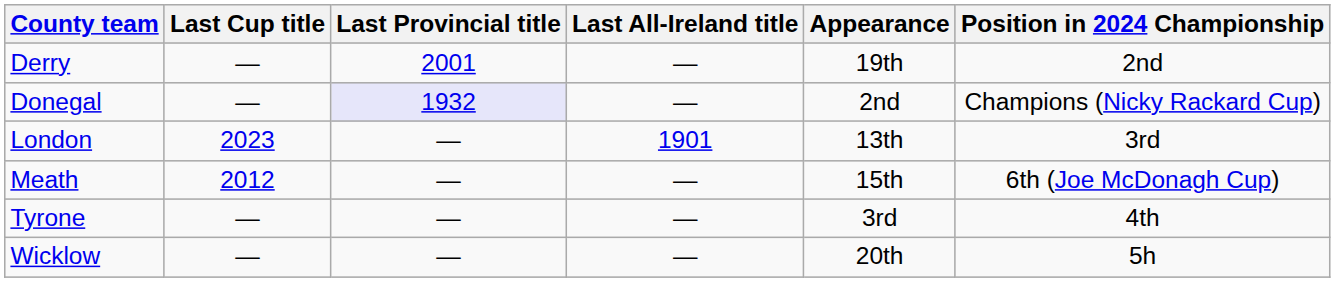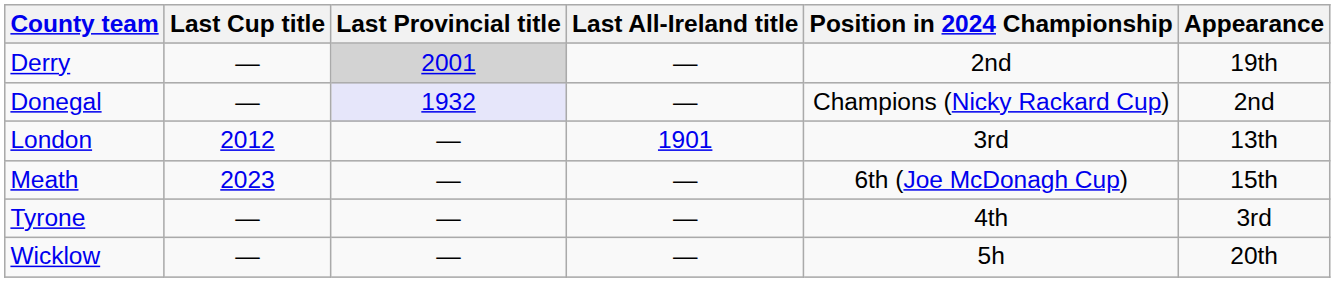 <table class="wikitable sortable" style="text-align:center">
 <tr>
 <th><a href='#'>County team</a></th>
 <th>Last Cup title</th>
 <th>Last Provincial title</th>
 <th>Last All-Ireland title</th>
+<th>Position in <a href='#'>2024</a> Championship</th>
 <th>Appearance</th>
-<th>Position in <a href='#'>2024</a> Championship</th>
 </tr>
 <tr>
 <td style="text-align:left"> <a href='#'>Derry</a></td>
 <td>—</td>
-<td><a href='#'>2001</a></td>
+<td style="background: lightgrey;"><a href='#'>2001</a></td>
 <td>—</td>
+<td>2nd</td>
 <td>19th</td>
-<td>2nd</td>
 </tr>
 <tr>
 <td style="text-align:left"> <a href='#'>Donegal</a></td>
 <td>—</td>
 <td style="background: lavender;"><a href='#'>1932</a></td>
 <td>—</td>
+<td>Champions (<a href='#'>Nicky Rackard Cup</a>)</td>
 <td>2nd</td>
-<td>Champions (<a href='#'>Nicky Rackard Cup</a>)</td>
 </tr>
 <tr>
 <td style="text-align:left"> <a href='#'>London</a></td>
-<td><a href='#'>2023</a></td>
+<td><a href='#'>2012</a></td>
 <td>—</td>
 <td><a href='#'>1901</a></td>
+<td>3rd</td>
 <td>13th</td>
-<td>3rd</td>
 </tr>
 <tr>
 <td style="text-align:left"> <a href='#'>Meath</a></td>
-<td><a href='#'>2012</a></td>
+<td><a href='#'>2023</a></td>
 <td>—</td>
 <td>—</td>
+<td>6th (<a href='#'>Joe McDonagh Cup</a>)</td>
 <td>15th</td>
-<td>6th (<a href='#'>Joe McDonagh Cup</a>)</td>
 </tr>
 <tr>
 <td style="text-align:left"> <a href='#'>Tyrone</a></td>
 <td>—</td>
 <td>—</td>
 <td>—</td>
+<td>4th</td>
 <td>3rd</td>
-<td>4th</td>
 </tr>
 <tr>
 <td style="text-align:left"> <a href='#'>Wicklow</a></td>
 <td>—</td>
 <td>—</td>
 <td>—</td>
+<td>5h</td>
 <td>20th</td>
-<td>5h</td>
 </tr>
 </table>
